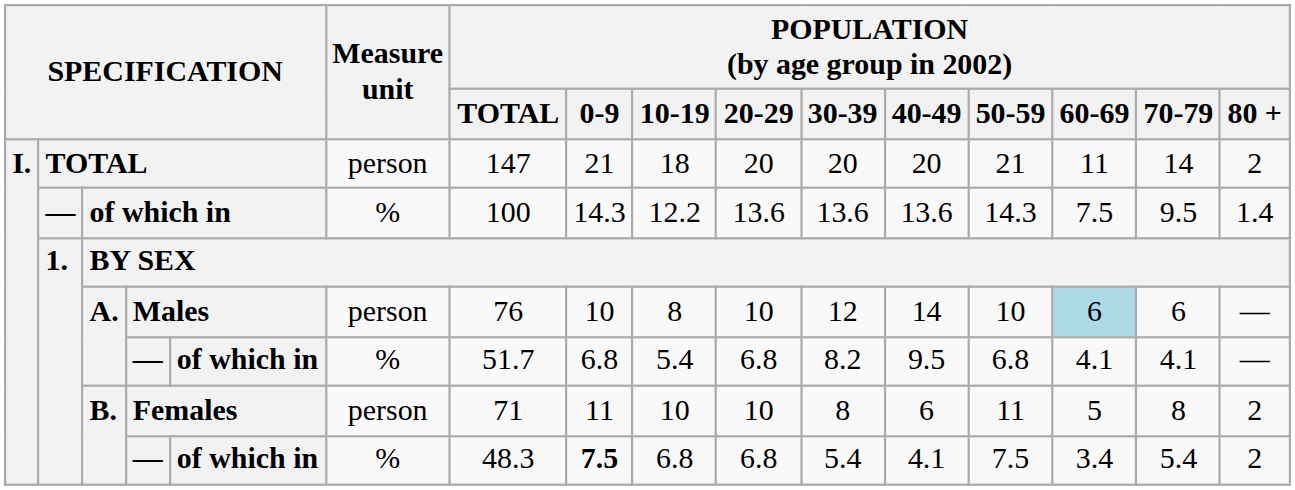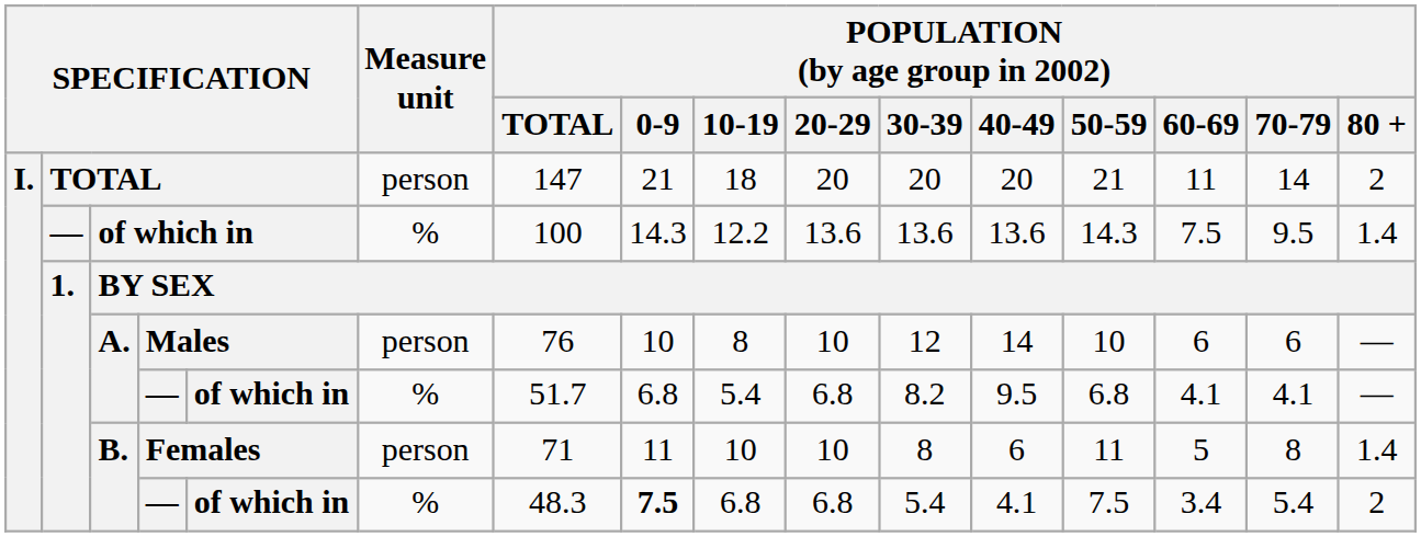 <table class="wikitable" style="font-size:85%; text-align:center">
 <tr>
 <th rowspan="2" colspan="5">SPECIFICATION</th>
 <th rowspan="2">Measure<br> unit</th>
 <th colspan="10" rowspan="1">POPULATION<br> (by age group in 2002)</th>
 </tr>
 <tr>
 <th>TOTAL</th>
 <th>0-9</th>
 <th>10-19</th>
 <th>20-29</th>
 <th>30-39</th>
 <th>40-49</th>
 <th>50-59</th>
 <th>60-69</th>
 <th>70-79</th>
 <th>80 +</th>
 </tr>
 <tr>
 <th style="text-align:left" valign="top" rowspan="7">I.</th>
 <th style="text-align:left" colspan="4">TOTAL</th>
 <td>person</td>
 <td>147</td>
 <td>21</td>
 <td>18</td>
 <td>20</td>
 <td>20</td>
 <td>20</td>
 <td>21</td>
 <td>11</td>
 <td>14</td>
 <td>2</td>
 </tr>
 <tr>
 <th style="text-align:left" valign="top">—</th>
 <th style="text-align:left" colspan="3">of which in</th>
 <td>%</td>
 <td>100</td>
 <td>14.3</td>
 <td>12.2</td>
 <td>13.6</td>
 <td>13.6</td>
 <td>13.6</td>
 <td>14.3</td>
 <td>7.5</td>
 <td>9.5</td>
 <td>1.4</td>
 </tr>
 <tr>
 <th style="text-align:left" valign="top" rowspan="5">1.</th>
 <th style="text-align:left" colspan="14">BY SEX</th>
 </tr>
 <tr>
 <th style="text-align:left" valign="top" rowspan="2">A.</th>
 <th style="text-align:left" colspan="2">Males</th>
 <td>person</td>
 <td>76</td>
 <td>10</td>
 <td>8</td>
 <td>10</td>
 <td>12</td>
 <td>14</td>
 <td>10</td>
-<td style="background: lightblue;">6</td>
+<td>6</td>
 <td>6</td>
 <td>—</td>
 </tr>
 <tr>
 <th style="text-align:left" valign="top">—</th>
 <th style="text-align:left" colspan="1">of which in</th>
 <td>%</td>
 <td>51.7</td>
 <td>6.8</td>
 <td>5.4</td>
 <td>6.8</td>
 <td>8.2</td>
 <td>9.5</td>
 <td>6.8</td>
 <td>4.1</td>
 <td>4.1</td>
 <td>—</td>
 </tr>
 <tr>
 <th style="text-align:left" valign="top" rowspan="2">B.</th>
 <th style="text-align:left" colspan="2">Females</th>
 <td>person</td>
 <td>71</td>
 <td>11</td>
 <td>10</td>
 <td>10</td>
 <td>8</td>
 <td>6</td>
 <td>11</td>
 <td>5</td>
 <td>8</td>
-<td>2</td>
+<td>1.4</td>
 </tr>
 <tr>
 <th style="text-align:left" valign="top">—</th>
 <th style="text-align:left" colspan="1">of which in</th>
 <td>%</td>
 <td>48.3</td>
 <td><strong>7.5</strong></td>
 <td>6.8</td>
 <td>6.8</td>
 <td>5.4</td>
 <td>4.1</td>
 <td>7.5</td>
 <td>3.4</td>
 <td>5.4</td>
 <td>2</td>
 </tr>
 </table>
